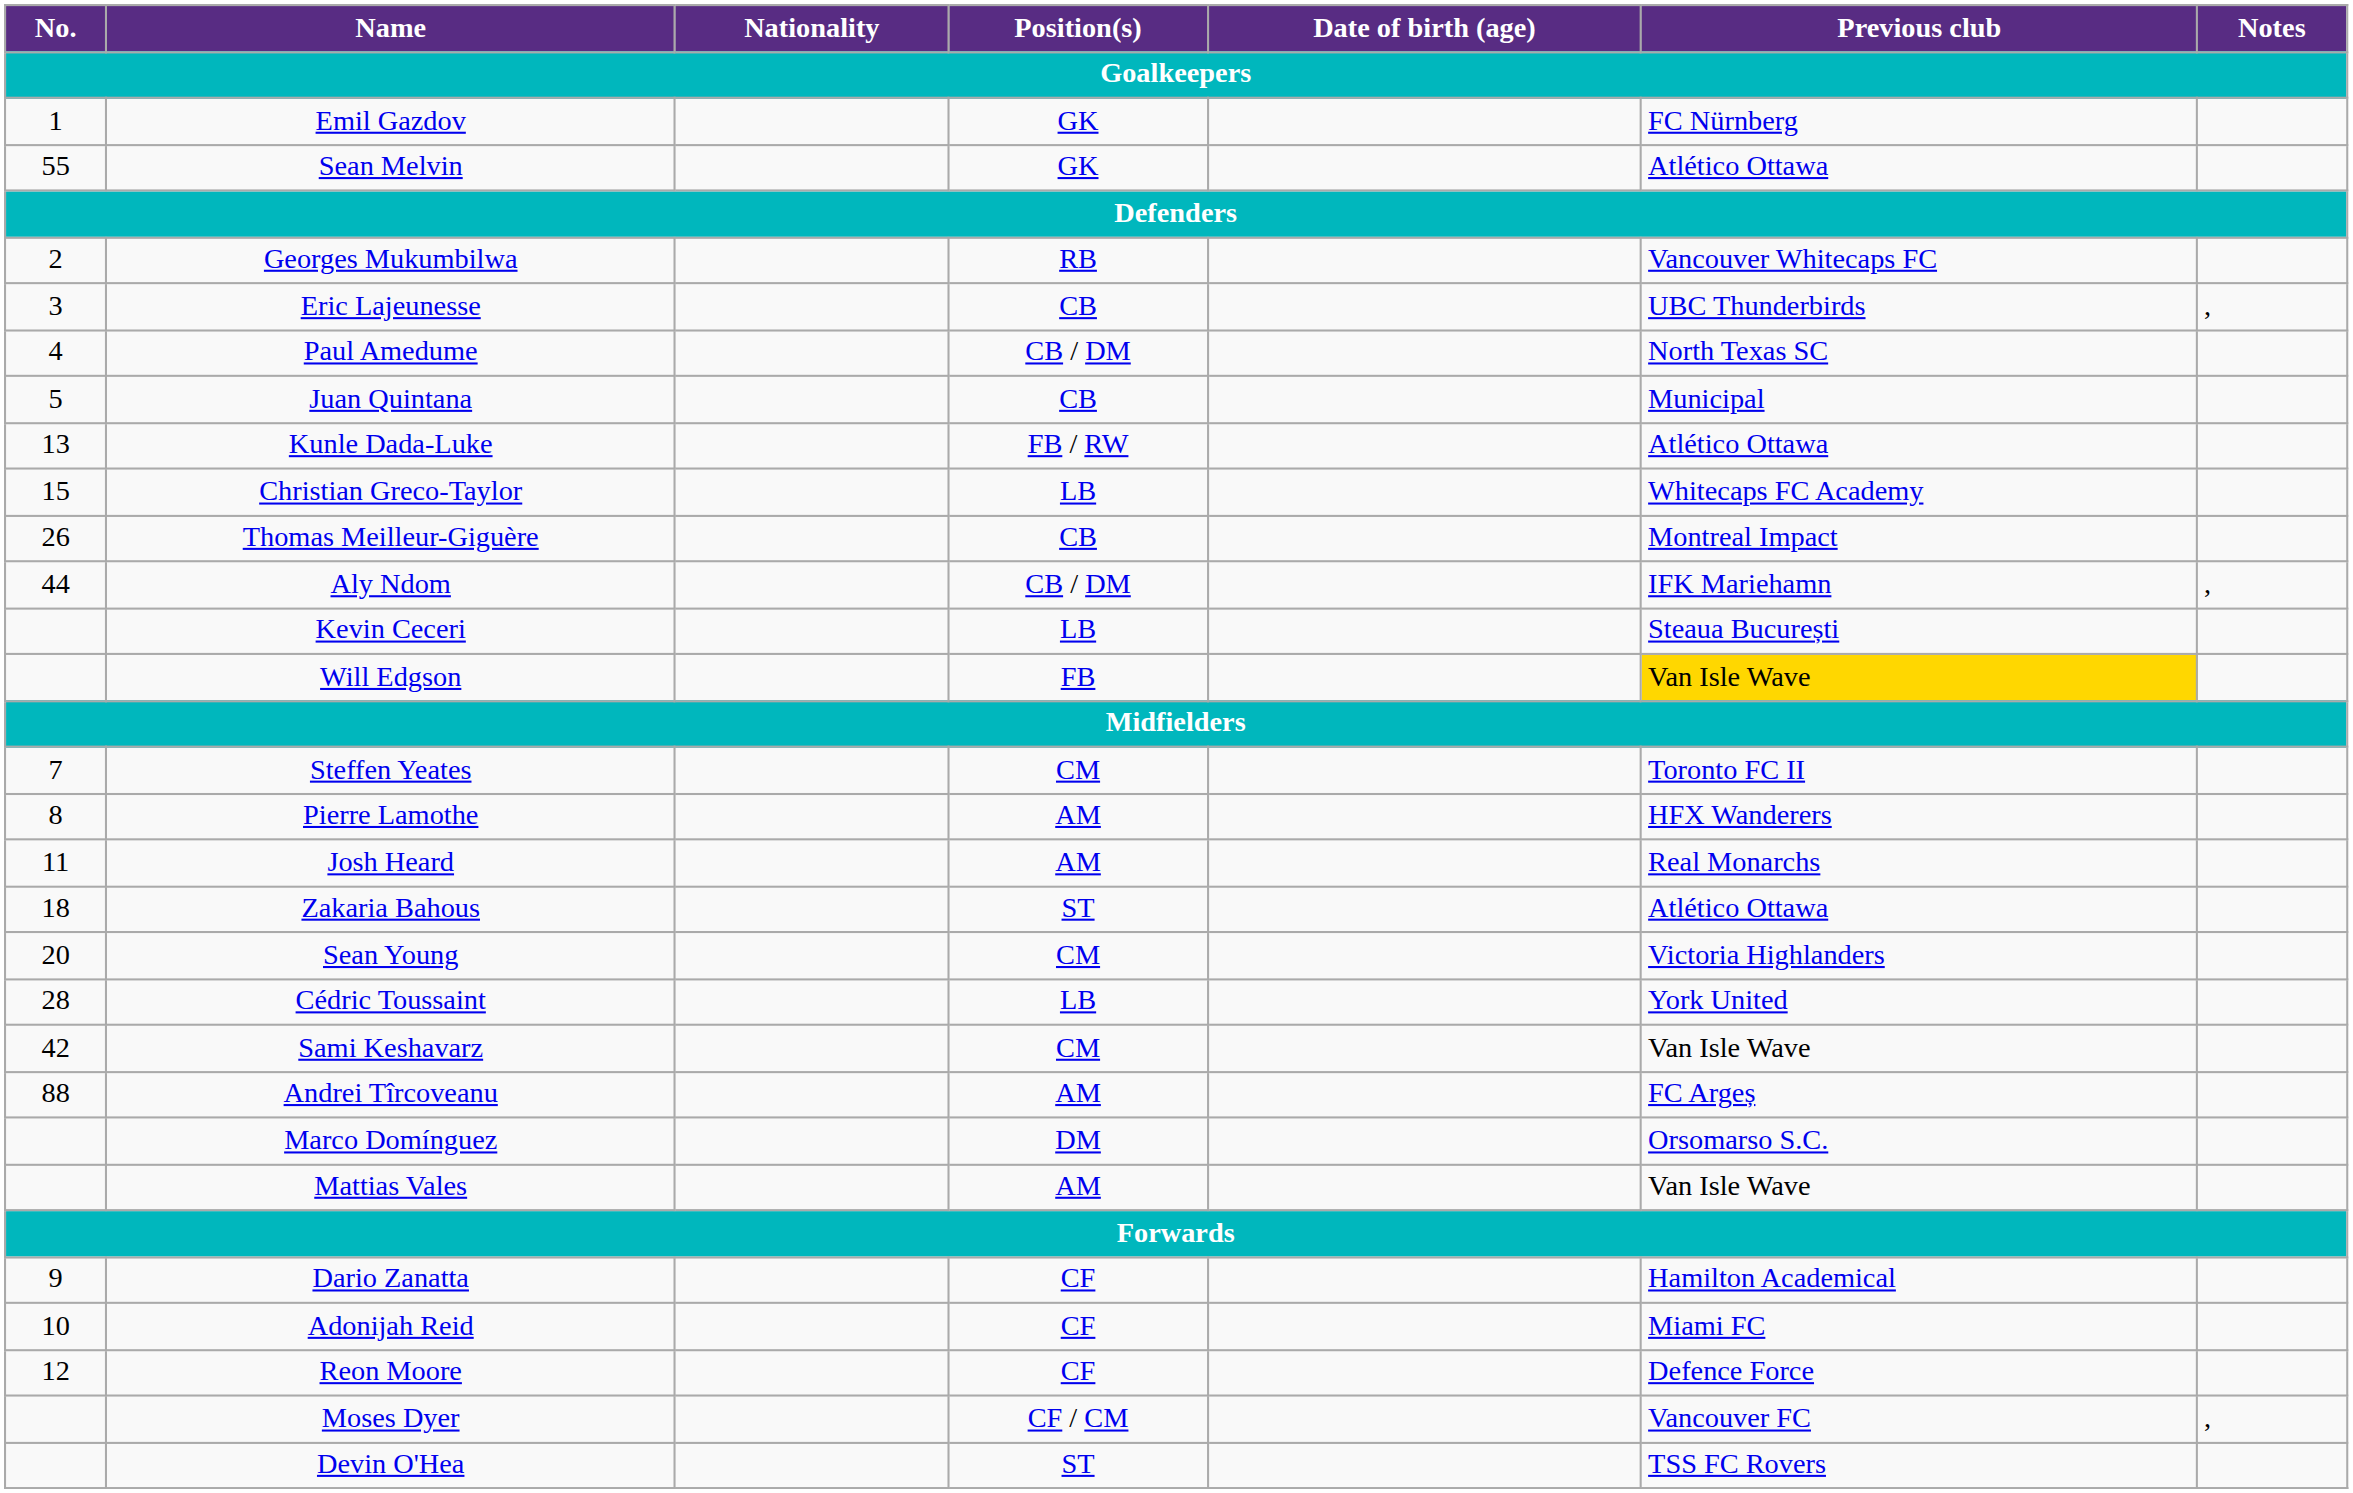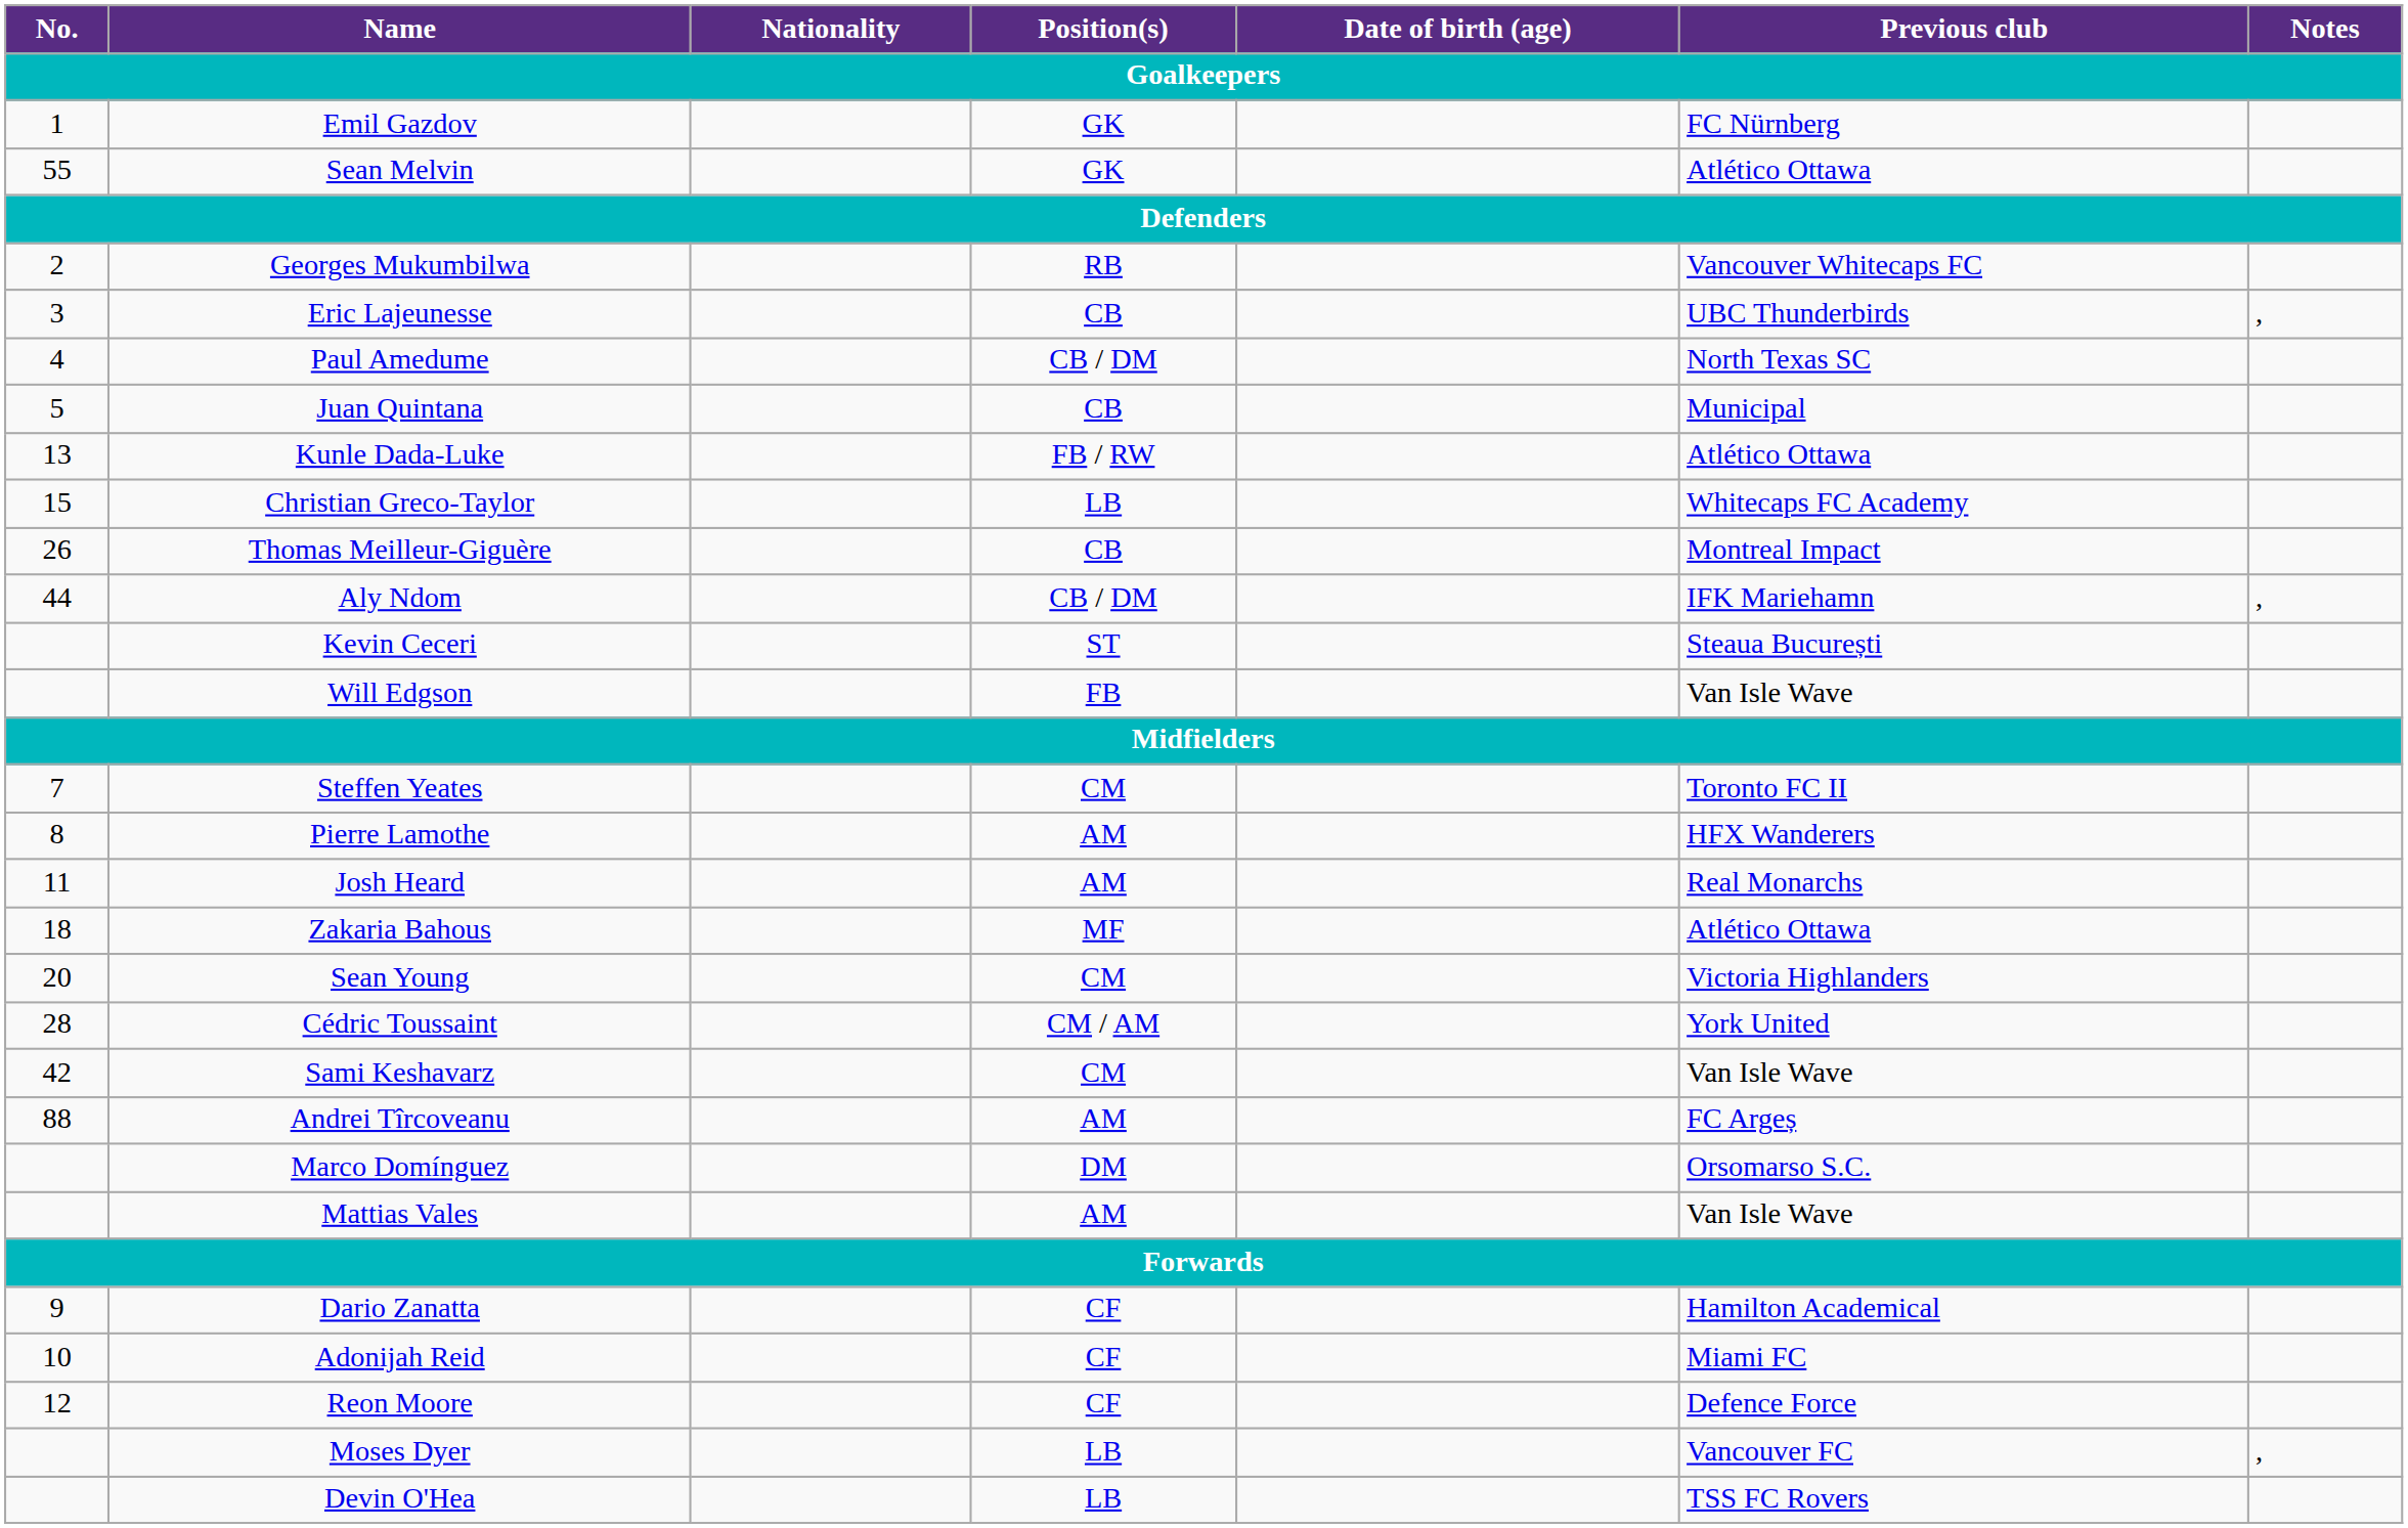 <table class="wikitable" style="text-align:center; font-size:86%; width:90%;">
 <tr>
 <th style="background:#582c83; color:white; text-align:center;">No.</th>
 <th style="background:#582c83; color:white; text-align:center;">Name</th>
 <th style="background:#582c83; color:white; text-align:center;">Nationality</th>
 <th style="background:#582c83; color:white; text-align:center;">Position(s)</th>
 <th style="background:#582c83; color:white; text-align:center;">Date of birth (age)</th>
 <th style="background:#582c83; color:white; text-align:center;">Previous club</th>
 <th style="background:#582c83; color:white; text-align:center;">Notes</th>
 </tr>
 <tr>
 <th colspan="9" style="background:#00b7bd; color:white; text-align:center;">Goalkeepers</th>
 </tr>
 <tr>
 <td>1</td>
 <td><a href='#'>Emil Gazdov</a></td>
 <td></td>
 <td><a href='#'>GK</a></td>
 <td></td>
 <td align="left"> <a href='#'>FC Nürnberg</a></td>
 <td align="left"></td>
 </tr>
 <tr>
 <td>55</td>
 <td><a href='#'>Sean Melvin</a></td>
 <td></td>
 <td><a href='#'>GK</a></td>
 <td></td>
 <td align="left"> <a href='#'>Atlético Ottawa</a></td>
 <td align="left"></td>
 </tr>
 <tr>
 <th colspan="7" style="background:#00b7bd; color:white; text-align:center;">Defenders</th>
 </tr>
 <tr>
 <td>2</td>
 <td><a href='#'>Georges Mukumbilwa</a></td>
 <td></td>
 <td><a href='#'>RB</a></td>
 <td></td>
 <td align="left"> <a href='#'>Vancouver Whitecaps FC</a></td>
 <td align="left"></td>
 </tr>
 <tr>
 <td>3</td>
 <td><a href='#'>Eric Lajeunesse</a></td>
 <td></td>
 <td><a href='#'>CB</a></td>
 <td></td>
 <td align="left"> <a href='#'>UBC Thunderbirds</a></td>
 <td align="left">, </td>
 </tr>
 <tr>
 <td>4</td>
 <td><a href='#'>Paul Amedume</a></td>
 <td></td>
 <td><a href='#'>CB</a> / <a href='#'>DM</a></td>
 <td></td>
 <td align="left"> <a href='#'>North Texas SC</a></td>
 <td align="left"></td>
 </tr>
 <tr>
 <td>5</td>
 <td><a href='#'>Juan Quintana</a></td>
 <td></td>
 <td><a href='#'>CB</a></td>
 <td></td>
 <td align="left"> <a href='#'>Municipal</a></td>
 <td align="left"><a href='#'></a></td>
 </tr>
 <tr>
 <td>13</td>
 <td><a href='#'>Kunle Dada-Luke</a></td>
 <td></td>
 <td><a href='#'>FB</a> / <a href='#'>RW</a></td>
 <td></td>
 <td align="left"> <a href='#'>Atlético Ottawa</a></td>
 <td align="left"></td>
 </tr>
 <tr>
 <td>15</td>
 <td><a href='#'>Christian Greco-Taylor</a></td>
 <td></td>
 <td><a href='#'>LB</a></td>
 <td></td>
 <td align="left"> <a href='#'>Whitecaps FC Academy</a></td>
 <td align="left"></td>
 </tr>
 <tr>
 <td>26</td>
 <td><a href='#'>Thomas Meilleur-Giguère</a></td>
 <td></td>
 <td><a href='#'>CB</a></td>
 <td></td>
 <td align="left"> <a href='#'>Montreal Impact</a></td>
 <td align="left"></td>
 </tr>
 <tr>
 <td>44</td>
 <td><a href='#'>Aly Ndom</a> </td>
 <td></td>
 <td><a href='#'>CB</a> / <a href='#'>DM</a></td>
 <td></td>
 <td align="left"> <a href='#'>IFK Mariehamn</a></td>
 <td align="left"><a href='#'></a>, </td>
 </tr>
 <tr>
 <td></td>
 <td><a href='#'>Kevin Ceceri</a></td>
 <td></td>
-<td><a href='#'>LB</a></td>
+<td><a href='#'>ST</a></td>
 <td></td>
 <td align="left"> <a href='#'>Steaua București</a></td>
 <td align="left"><a href='#'></a></td>
 </tr>
 <tr>
 <td></td>
 <td><a href='#'>Will Edgson</a></td>
 <td></td>
 <td><a href='#'>FB</a></td>
 <td></td>
-<td align="left" style="background: gold;"> Van Isle Wave</td>
+<td align="left"> Van Isle Wave</td>
 <td align="left"></td>
 </tr>
 <tr>
 <th colspan="7" style="background:#00b7bd; color:white; text-align:center;">Midfielders</th>
 </tr>
 <tr>
 <td>7</td>
 <td><a href='#'>Steffen Yeates</a></td>
 <td></td>
 <td><a href='#'>CM</a></td>
 <td></td>
 <td align="left"> <a href='#'>Toronto FC II</a></td>
 <td align="left"></td>
 </tr>
 <tr>
 <td>8</td>
 <td><a href='#'>Pierre Lamothe</a></td>
 <td></td>
 <td><a href='#'>AM</a></td>
 <td></td>
 <td align="left"> <a href='#'>HFX Wanderers</a></td>
 <td align="left"></td>
 </tr>
 <tr>
 <td>11</td>
 <td><a href='#'>Josh Heard</a></td>
 <td></td>
 <td><a href='#'>AM</a></td>
 <td></td>
 <td align="left"> <a href='#'>Real Monarchs</a></td>
 <td align="left"></td>
 </tr>
 <tr>
 <td>18</td>
 <td><a href='#'>Zakaria Bahous</a></td>
 <td></td>
-<td><a href='#'>ST</a></td>
+<td><a href='#'>MF</a></td>
 <td></td>
 <td align="left"> <a href='#'>Atlético Ottawa</a></td>
 <td align="left"></td>
 </tr>
 <tr>
 <td>20</td>
 <td><a href='#'>Sean Young</a></td>
 <td></td>
 <td><a href='#'>CM</a></td>
 <td></td>
 <td align="left"> <a href='#'>Victoria Highlanders</a></td>
 <td align="left"></td>
 </tr>
 <tr>
 <td>28</td>
 <td><a href='#'>Cédric Toussaint</a></td>
 <td></td>
-<td><a href='#'>LB</a></td>
+<td><a href='#'>CM</a> / <a href='#'>AM</a></td>
 <td></td>
 <td align="left"> <a href='#'>York United</a></td>
 <td align="left"></td>
 </tr>
 <tr>
 <td>42</td>
 <td><a href='#'>Sami Keshavarz</a></td>
 <td></td>
 <td><a href='#'>CM</a></td>
 <td></td>
 <td align="left"> Van Isle Wave</td>
 <td align="left"></td>
 </tr>
 <tr>
 <td>88</td>
 <td><a href='#'>Andrei Tîrcoveanu</a></td>
 <td></td>
 <td><a href='#'>AM</a></td>
 <td></td>
 <td align="left"> <a href='#'>FC Argeș</a></td>
 <td align="left"><a href='#'></a></td>
 </tr>
 <tr>
 <td></td>
 <td><a href='#'>Marco Domínguez</a></td>
 <td></td>
 <td><a href='#'>DM</a></td>
 <td></td>
 <td align="left"> <a href='#'>Orsomarso S.C.</a></td>
 <td align="left"></td>
 </tr>
 <tr>
 <td></td>
 <td><a href='#'>Mattias Vales</a></td>
 <td></td>
 <td><a href='#'>AM</a></td>
 <td></td>
 <td align="left"> Van Isle Wave</td>
 <td align="left"></td>
 </tr>
 <tr>
 <th colspan="7" style="background:#00b7bd; color:white; text-align:center;">Forwards</th>
 </tr>
 <tr>
 <td>9</td>
 <td><a href='#'>Dario Zanatta</a></td>
 <td></td>
 <td><a href='#'>CF</a></td>
 <td></td>
 <td align="left"> <a href='#'>Hamilton Academical</a></td>
 <td align="left"></td>
 </tr>
 <tr>
 <td>10</td>
 <td><a href='#'>Adonijah Reid</a></td>
 <td></td>
 <td><a href='#'>CF</a></td>
 <td></td>
 <td align="left"> <a href='#'>Miami FC</a></td>
 <td align="left"></td>
 </tr>
 <tr>
 <td>12</td>
 <td><a href='#'>Reon Moore</a></td>
 <td></td>
 <td><a href='#'>CF</a></td>
 <td></td>
 <td align="left"> <a href='#'>Defence Force</a></td>
 <td align="left"><a href='#'></a></td>
 </tr>
 <tr>
 <td></td>
 <td><a href='#'>Moses Dyer</a></td>
 <td></td>
-<td><a href='#'>CF</a> / <a href='#'>CM</a></td>
+<td><a href='#'>LB</a></td>
 <td></td>
 <td align="left"> <a href='#'>Vancouver FC</a></td>
 <td align="left"><a href='#'></a>, <a href='#'></a></td>
 </tr>
 <tr>
 <td></td>
 <td><a href='#'>Devin O'Hea</a></td>
 <td></td>
-<td><a href='#'>ST</a></td>
+<td><a href='#'>LB</a></td>
 <td></td>
 <td align="left"> <a href='#'>TSS FC Rovers</a></td>
 <td align="left"></td>
 </tr>
 <tr>
 </tr>
 </table>
